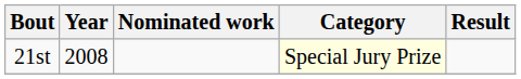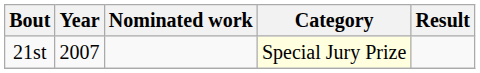 <table class="wikitable sortable">
 <tr>
 <th>Bout</th>
 <th>Year</th>
 <th>Nominated work</th>
 <th>Category</th>
 <th>Result</th>
 </tr>
 <tr>
 <td align="center">21st</td>
-<td align="center">2008</td>
+<td align="center">2007</td>
 <td></td>
 <td style="background: lightyellow;">Special Jury Prize</td>
 <td></td>
 </tr>
 <tr>
 </tr>
 </table>
